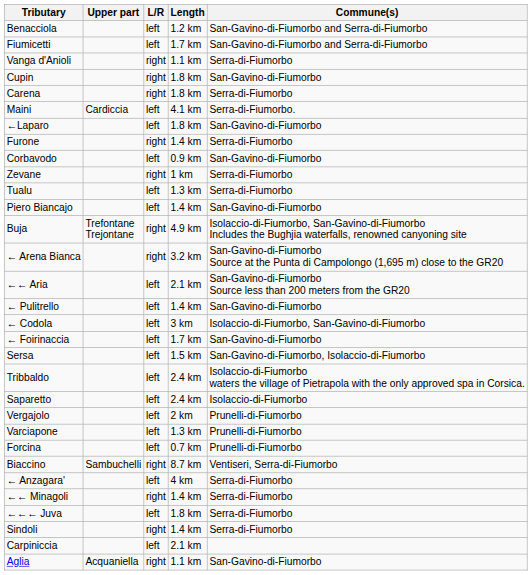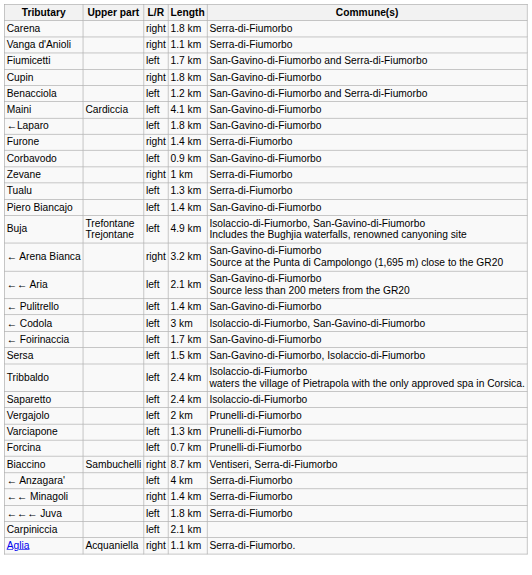 <table class="wikitable sortable">
 <tr>
 <th>Tributary</th>
 <th>Upper part</th>
 <th>L/R</th>
 <th>Length</th>
 <th>Commune(s)</th>
 </tr>
 <tr>
-<td>Benacciola</td>
+<td>Carena</td>
 <td></td>
-<td>left</td>
-<td>1.2 km</td>
-<td>San-Gavino-di-Fiumorbo and Serra-di-Fiumorbo</td>
+<td>right</td>
+<td>1.8 km</td>
+<td>Serra-di-Fiumorbo</td>
+</tr>
+<tr>
+<td>Vanga d'Anioli</td>
+<td></td>
+<td>right</td>
+<td>1.1 km</td>
+<td>Serra-di-Fiumorbo</td>
 </tr>
 <tr>
 <td>Fiumicetti</td>
 <td></td>
 <td>left</td>
 <td>1.7 km</td>
 <td>San-Gavino-di-Fiumorbo and Serra-di-Fiumorbo</td>
 </tr>
 <tr>
-<td>Vanga d'Anioli</td>
-<td></td>
-<td>right</td>
-<td>1.1 km</td>
-<td>Serra-di-Fiumorbo</td>
-</tr>
-<tr>
 <td>Cupin</td>
 <td></td>
 <td>right</td>
 <td>1.8 km</td>
 <td>San-Gavino-di-Fiumorbo</td>
 </tr>
 <tr>
-<td>Carena</td>
+<td>Benacciola</td>
 <td></td>
-<td>right</td>
-<td>1.8 km</td>
-<td>Serra-di-Fiumorbo</td>
+<td>left</td>
+<td>1.2 km</td>
+<td>San-Gavino-di-Fiumorbo and Serra-di-Fiumorbo</td>
 </tr>
 <tr>
 <td>Maini</td>
 <td>Cardiccia</td>
 <td>left</td>
 <td>4.1 km</td>
-<td>Serra-di-Fiumorbo.</td>
+<td>San-Gavino-di-Fiumorbo</td>
 </tr>
 <tr>
 <td>←Laparo</td>
 <td></td>
 <td>left</td>
 <td>1.8 km</td>
 <td>San-Gavino-di-Fiumorbo</td>
 </tr>
 <tr>
 <td>Furone</td>
 <td></td>
 <td>right</td>
 <td>1.4 km</td>
 <td>Serra-di-Fiumorbo</td>
 </tr>
 <tr>
 <td>Corbavodo</td>
 <td></td>
 <td>left</td>
 <td>0.9 km</td>
 <td>San-Gavino-di-Fiumorbo</td>
 </tr>
 <tr>
 <td>Zevane</td>
 <td></td>
 <td>right</td>
 <td>1 km</td>
 <td>Serra-di-Fiumorbo</td>
 </tr>
 <tr>
 <td>Tualu</td>
 <td></td>
 <td>left</td>
 <td>1.3 km</td>
 <td>Serra-di-Fiumorbo</td>
 </tr>
 <tr>
 <td>Piero Biancajo</td>
 <td></td>
 <td>left</td>
 <td>1.4 km</td>
 <td>San-Gavino-di-Fiumorbo</td>
 </tr>
 <tr>
 <td>Buja</td>
 <td>Trefontane <br> Trejontane</td>
-<td>right</td>
+<td>left</td>
 <td>4.9 km</td>
 <td>Isolaccio-di-Fiumorbo, San-Gavino-di-Fiumorbo<br> Includes the Bughjia waterfalls, renowned canyoning site</td>
 </tr>
 <tr>
 <td>← Arena Bianca</td>
 <td></td>
 <td>right</td>
 <td>3.2 km</td>
 <td>San-Gavino-di-Fiumorbo <br>Source at the Punta di Campolongo (1,695 m) close to the GR20</td>
 </tr>
 <tr>
 <td>←← Aria</td>
 <td></td>
 <td>left</td>
 <td>2.1 km</td>
 <td>San-Gavino-di-Fiumorbo <br>Source less than 200 meters from the GR20</td>
 </tr>
 <tr>
 <td>← Pulitrello</td>
 <td></td>
 <td>left</td>
 <td>1.4 km</td>
 <td>San-Gavino-di-Fiumorbo</td>
 </tr>
 <tr>
 <td>← Codola</td>
 <td></td>
 <td>left</td>
 <td>3 km</td>
 <td>Isolaccio-di-Fiumorbo, San-Gavino-di-Fiumorbo</td>
 </tr>
 <tr>
 <td>← Foirinaccia</td>
 <td></td>
 <td>left</td>
 <td>1.7 km</td>
 <td>San-Gavino-di-Fiumorbo</td>
 </tr>
 <tr>
 <td>Sersa</td>
 <td></td>
 <td>left</td>
 <td>1.5 km</td>
 <td>San-Gavino-di-Fiumorbo, Isolaccio-di-Fiumorbo</td>
 </tr>
 <tr>
 <td>Tribbaldo</td>
 <td></td>
 <td>left</td>
 <td>2.4 km</td>
 <td>Isolaccio-di-Fiumorbo <br>waters the village of Pietrapola with the only approved spa in Corsica.</td>
 </tr>
 <tr>
 <td>Saparetto</td>
 <td></td>
 <td>left</td>
 <td>2.4 km</td>
 <td>Isolaccio-di-Fiumorbo</td>
 </tr>
 <tr>
 <td>Vergajolo</td>
 <td></td>
 <td>left</td>
 <td>2 km</td>
 <td>Prunelli-di-Fiumorbo</td>
 </tr>
 <tr>
 <td>Varciapone</td>
 <td></td>
 <td>left</td>
 <td>1.3 km</td>
 <td>Prunelli-di-Fiumorbo</td>
 </tr>
 <tr>
 <td>Forcina</td>
 <td></td>
 <td>left</td>
 <td>0.7 km</td>
 <td>Prunelli-di-Fiumorbo</td>
 </tr>
 <tr>
 <td>Biaccino</td>
 <td>Sambuchelli</td>
 <td>right</td>
 <td>8.7 km</td>
 <td>Ventiseri, Serra-di-Fiumorbo</td>
 </tr>
 <tr>
 <td>← Anzagara'</td>
 <td></td>
 <td>left</td>
 <td>4 km</td>
 <td>Serra-di-Fiumorbo</td>
 </tr>
 <tr>
 <td>←← Minagoli</td>
 <td></td>
 <td>right</td>
 <td>1.4 km</td>
 <td>Serra-di-Fiumorbo</td>
 </tr>
 <tr>
 <td>←←← Juva</td>
 <td></td>
 <td>left</td>
 <td>1.8 km</td>
 <td>Serra-di-Fiumorbo</td>
 </tr>
 <tr>
-<td>Sindoli</td>
-<td></td>
-<td>right</td>
-<td>1.4 km</td>
-<td>Serra-di-Fiumorbo</td>
-</tr>
-<tr>
 <td>Carpiniccia</td>
 <td></td>
 <td>left</td>
 <td>2.1 km</td>
 <td></td>
 </tr>
 <tr>
 <td><a href='#'>Aglia</a></td>
 <td>Acquaniella</td>
 <td>right</td>
 <td>1.1 km</td>
-<td>San-Gavino-di-Fiumorbo</td>
+<td>Serra-di-Fiumorbo.</td>
 </tr>
 </table>
